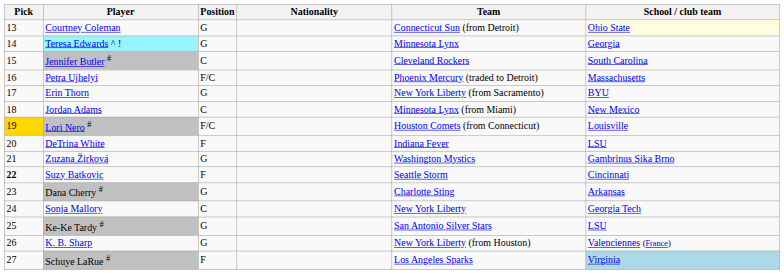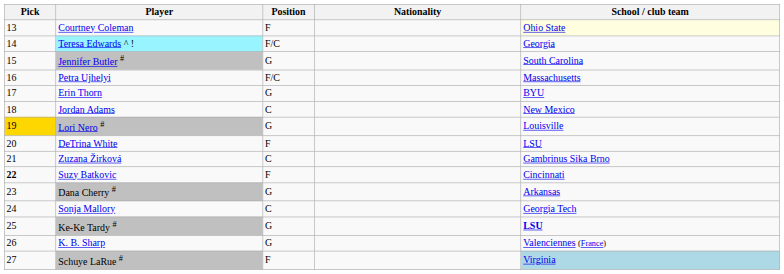 <table class="wikitable sortable">
 <tr>
 <th style="width:5%;">Pick</th>
 <th style="width:20%;">Player</th>
 <th style="width:5%;">Position</th>
 <th style="width:20%;">Nationality</th>
-<th style="width:25%;">Team</th>
 <th style="width:25%;">School / club team</th>
 </tr>
 <tr>
 <td>13</td>
 <td><a href='#'>Courtney Coleman</a></td>
-<td>G</td>
+<td>F</td>
 <td></td>
-<td><a href='#'>Connecticut Sun</a> (from Detroit)</td>
 <td style="background: lightyellow;"><a href='#'>Ohio State</a></td>
 </tr>
 <tr>
 <td>14</td>
 <td bgcolor=#98f5ff><a href='#'>Teresa Edwards</a> ^ !</td>
-<td>G</td>
+<td>F/C</td>
 <td></td>
-<td><a href='#'>Minnesota Lynx</a></td>
 <td><a href='#'>Georgia</a></td>
 </tr>
 <tr>
 <td>15</td>
 <td bgcolor=#C0C0C0><a href='#'>Jennifer Butler</a> <sup>#</sup></td>
-<td>C</td>
+<td>G</td>
 <td></td>
-<td><a href='#'>Cleveland Rockers</a></td>
 <td><a href='#'>South Carolina</a></td>
 </tr>
 <tr>
 <td>16</td>
 <td><a href='#'>Petra Ujhelyi</a></td>
 <td>F/C</td>
 <td></td>
-<td><a href='#'>Phoenix Mercury</a> (traded to Detroit)</td>
 <td><a href='#'>Massachusetts</a></td>
 </tr>
 <tr>
 <td>17</td>
 <td><a href='#'>Erin Thorn</a></td>
 <td>G</td>
 <td></td>
-<td><a href='#'>New York Liberty</a> (from Sacramento)</td>
 <td><a href='#'>BYU</a></td>
 </tr>
 <tr>
 <td>18</td>
 <td><a href='#'>Jordan Adams</a></td>
 <td>C</td>
 <td></td>
-<td><a href='#'>Minnesota Lynx</a> (from Miami)</td>
 <td><a href='#'>New Mexico</a></td>
 </tr>
 <tr>
 <td style="background: gold;">19</td>
 <td bgcolor=#C0C0C0><a href='#'>Lori Nero</a> <sup>#</sup></td>
-<td>F/C</td>
+<td>G</td>
 <td></td>
-<td><a href='#'>Houston Comets</a> (from Connecticut)</td>
 <td><a href='#'>Louisville</a></td>
 </tr>
 <tr>
 <td>20</td>
 <td><a href='#'>DeTrina White</a></td>
 <td>F</td>
 <td></td>
-<td><a href='#'>Indiana Fever</a></td>
 <td><a href='#'>LSU</a></td>
 </tr>
 <tr>
 <td>21</td>
 <td><a href='#'>Zuzana Žirková</a></td>
-<td>G</td>
+<td>C</td>
 <td></td>
-<td><a href='#'>Washington Mystics</a></td>
 <td><a href='#'>Gambrinus Sika Brno</a> </td>
 </tr>
 <tr>
 <td><strong>22</strong></td>
 <td><a href='#'>Suzy Batkovic</a></td>
 <td>F</td>
 <td></td>
-<td><a href='#'>Seattle Storm</a></td>
 <td><a href='#'>Cincinnati</a></td>
 </tr>
 <tr>
 <td>23</td>
 <td bgcolor=#C0C0C0>Dana Cherry <sup>#</sup></td>
 <td>G</td>
 <td></td>
-<td><a href='#'>Charlotte Sting</a></td>
 <td><a href='#'>Arkansas</a></td>
 </tr>
 <tr>
 <td>24</td>
 <td><a href='#'>Sonja Mallory</a></td>
 <td>C</td>
 <td></td>
-<td><a href='#'>New York Liberty</a></td>
 <td><a href='#'>Georgia Tech</a></td>
 </tr>
 <tr>
 <td>25</td>
 <td bgcolor=#C0C0C0>Ke-Ke Tardy <sup>#</sup></td>
 <td>G</td>
 <td></td>
-<td><a href='#'>San Antonio Silver Stars</a></td>
-<td><a href='#'>LSU</a></td>
+<td><strong><a href='#'>LSU</a></strong></td>
 </tr>
 <tr>
 <td>26</td>
 <td><a href='#'>K. B. Sharp</a></td>
 <td>G</td>
 <td></td>
-<td><a href='#'>New York Liberty</a> (from Houston)</td>
 <td><a href='#'>Valenciennes</a> <small>(<a href='#'>France</a>)</small></td>
 </tr>
 <tr>
 <td>27</td>
 <td bgcolor=#C0C0C0>Schuye LaRue <sup>#</sup></td>
 <td>F</td>
 <td></td>
-<td><a href='#'>Los Angeles Sparks</a></td>
 <td style="background: lightblue;"><a href='#'>Virginia</a></td>
 </tr>
 </table>
